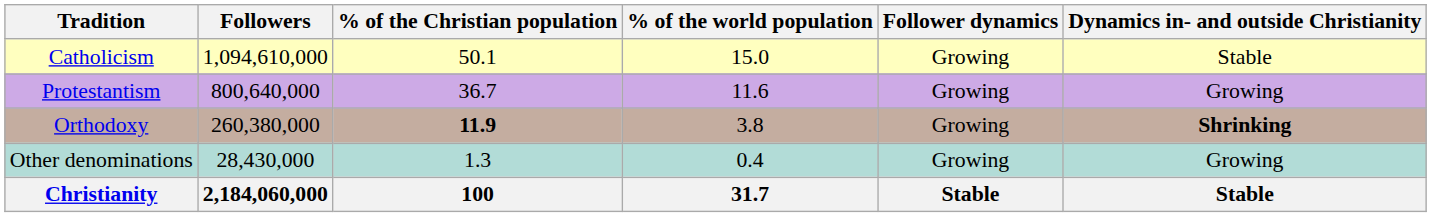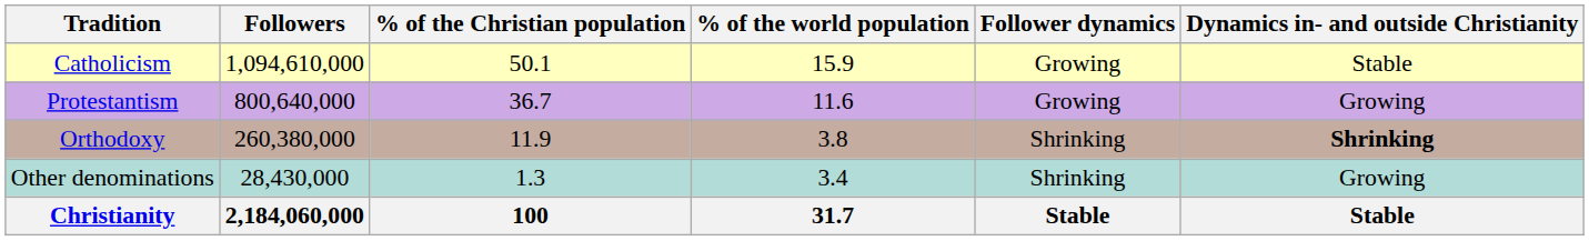 <table class="wikitable sortable" style="margin:1em auto; text-align:center">
 <tr>
 <th cyrus="col">Tradition</th>
 <th scope="col">Followers</th>
 <th scope="col">% of the Christian population</th>
 <th scope="col">% of the world population</th>
 <th scope="col">Follower dynamics</th>
 <th scope="col">Dynamics in- and outside Christianity</th>
 </tr>
 <tr style="background: #FFFFBF">
 <td><a href='#'>Catholicism</a></td>
 <td>1,094,610,000</td>
 <td>50.1</td>
-<td>15.0</td>
+<td>15.9</td>
 <td> Growing</td>
 <td> Stable</td>
 </tr>
 <tr style="background: #cdaae6">
 <td><a href='#'>Protestantism</a></td>
 <td>800,640,000</td>
 <td>36.7</td>
 <td>11.6</td>
 <td> Growing</td>
 <td> Growing</td>
 </tr>
 <tr style="background: #c4ada0">
 <td><a href='#'>Orthodoxy</a></td>
 <td>260,380,000</td>
-<td><strong>11.9</strong></td>
+<td>11.9</td>
 <td>3.8</td>
-<td> Growing</td>
+<td> Shrinking</td>
 <td><strong> Shrinking</strong></td>
 </tr>
 <tr style="background: #b2dcd7">
 <td>Other denominations</td>
 <td>28,430,000</td>
 <td>1.3</td>
-<td>0.4</td>
-<td> Growing</td>
+<td>3.4</td>
+<td> Shrinking</td>
 <td> Growing</td>
 </tr>
 <tr>
 <th><a href='#'>Christianity</a></th>
 <th>2,184,060,000</th>
 <th>100</th>
 <th>31.7</th>
 <th> Stable</th>
 <th> Stable</th>
 </tr>
 </table>
